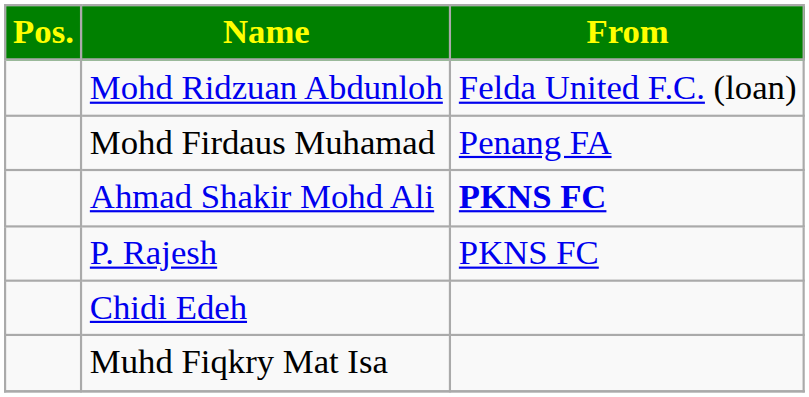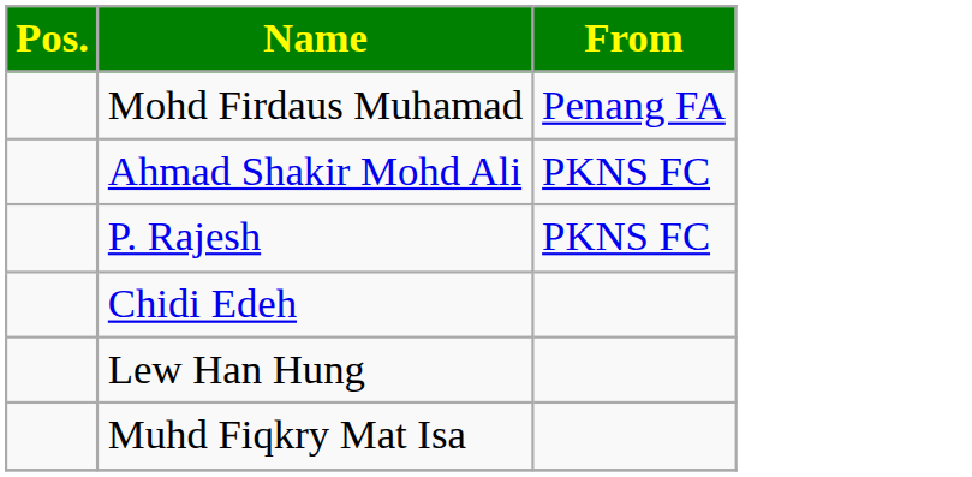 <table class="wikitable sortable">
 <tr>
 <th style="background:Green; color:Yellow;">Pos.</th>
 <th style="background:Green; color:Yellow;">Name</th>
 <th style="background:Green; color:Yellow;">From</th>
-</tr>
-<tr>
-<td></td>
-<td> <a href='#'>Mohd Ridzuan Abdunloh</a></td>
-<td> <a href='#'>Felda United F.C.</a> (loan)</td>
 </tr>
 <tr>
 <td></td>
 <td> Mohd Firdaus Muhamad</td>
 <td> <a href='#'>Penang FA</a></td>
 </tr>
 <tr>
 <td></td>
 <td> <a href='#'>Ahmad Shakir Mohd Ali</a></td>
-<td><strong> <a href='#'>PKNS FC</a></strong></td>
+<td> <a href='#'>PKNS FC</a></td>
 </tr>
 <tr>
 <td></td>
 <td> <a href='#'>P. Rajesh</a></td>
 <td> <a href='#'>PKNS FC</a></td>
 </tr>
 <tr>
 <td></td>
 <td> <a href='#'>Chidi Edeh</a></td>
 <td></td>
 </tr>
 <tr>
 <td></td>
+<td> Lew Han Hung</td>
+<td></td>
+</tr>
+<tr>
+<td></td>
 <td> Muhd Fiqkry Mat Isa</td>
 <td></td>
 </tr>
 <tr>
 </tr>
 </table>
